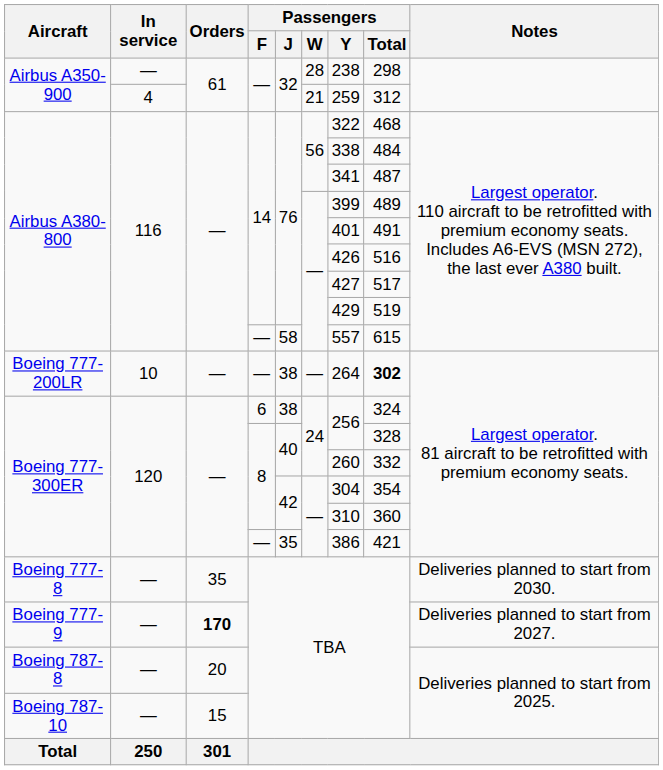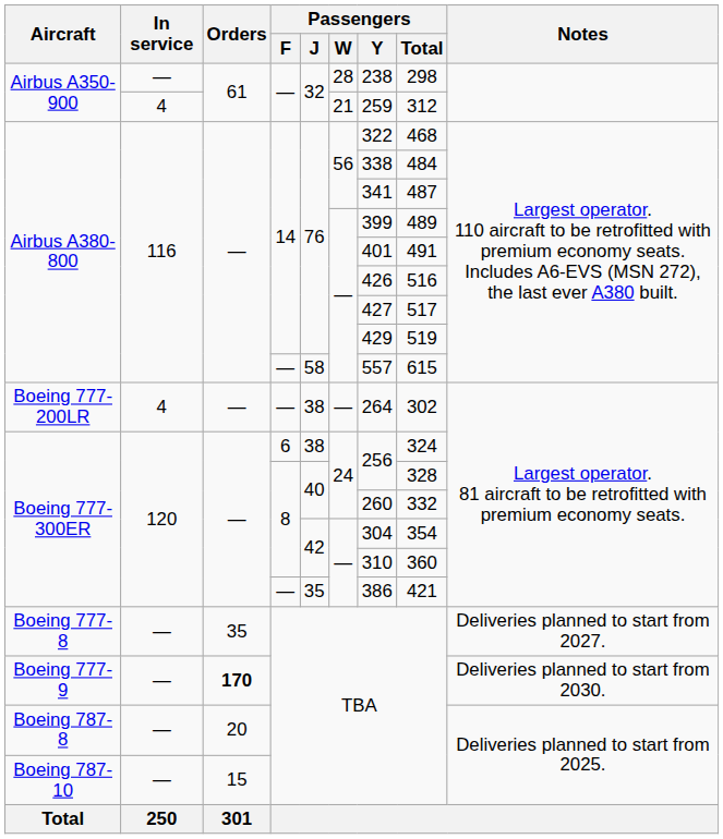 <table class="wikitable" style="margin:auto;text-align:center">
 <tr>
 <th rowspan="2">Aircraft</th>
 <th rowspan="2">In service</th>
 <th rowspan="2">Orders</th>
 <th colspan="5">Passengers</th>
 <th rowspan="2">Notes</th>
 </tr>
 <tr>
 <th><abbr>F</abbr></th>
 <th><abbr>J</abbr></th>
 <th><abbr>W</abbr></th>
 <th><abbr>Y</abbr></th>
 <th>Total</th>
 </tr>
 <tr>
 <td rowspan="2"><a href='#'>Airbus A350-900</a></td>
 <td>—</td>
 <td rowspan="2">61</td>
 <td rowspan="2">—</td>
 <td rowspan="2">32</td>
 <td>28</td>
 <td>238</td>
 <td>298</td>
 <td rowspan="2"></td>
 </tr>
 <tr>
 <td>4</td>
 <td>21</td>
 <td>259</td>
 <td>312</td>
 </tr>
 <tr>
 <td rowspan="9"><a href='#'>Airbus A380-800</a></td>
 <td rowspan="9">116</td>
 <td rowspan="9">—</td>
 <td rowspan="8">14</td>
 <td rowspan="8">76</td>
 <td rowspan="3">56</td>
 <td>322</td>
 <td>468</td>
 <td rowspan="9"><a href='#'>Largest operator</a>. <br>110 aircraft to be retrofitted with premium economy seats.<br>Includes A6-EVS (MSN 272), the last ever <a href='#'>A380</a> built.</td>
 </tr>
 <tr>
 <td>338</td>
 <td>484</td>
 </tr>
 <tr>
 <td>341</td>
 <td>487</td>
 </tr>
 <tr>
 <td rowspan="6">—</td>
 <td>399</td>
 <td>489</td>
 </tr>
 <tr>
 <td>401</td>
 <td>491</td>
 </tr>
 <tr>
 <td>426</td>
 <td>516</td>
 </tr>
 <tr>
 <td>427</td>
 <td>517</td>
 </tr>
 <tr>
 <td>429</td>
 <td>519</td>
 </tr>
 <tr>
 <td>—</td>
 <td>58</td>
 <td>557</td>
 <td>615</td>
 </tr>
 <tr>
 <td><a href='#'>Boeing 777-200LR</a></td>
-<td>10</td>
+<td>4</td>
 <td>—</td>
 <td>—</td>
 <td>38</td>
 <td>—</td>
 <td>264</td>
-<td><strong>302</strong></td>
+<td>302</td>
 <td rowspan="7"><a href='#'>Largest operator</a>.<br>81 aircraft to be retrofitted with premium economy seats.</td>
 </tr>
 <tr>
 <td rowspan="6"><a href='#'>Boeing 777-300ER</a></td>
 <td rowspan="6">120</td>
 <td rowspan="6">—</td>
 <td>6</td>
 <td>38</td>
 <td rowspan="3">24</td>
 <td rowspan="2">256</td>
 <td>324</td>
 </tr>
 <tr>
 <td rowspan="4">8</td>
 <td rowspan="2">40</td>
 <td>328</td>
 </tr>
 <tr>
 <td>260</td>
 <td>332</td>
 </tr>
 <tr>
 <td rowspan="2">42</td>
 <td rowspan="3">—</td>
 <td>304</td>
 <td>354</td>
 </tr>
 <tr>
 <td>310</td>
 <td>360</td>
 </tr>
 <tr>
 <td>—</td>
 <td>35</td>
 <td>386</td>
 <td>421</td>
 </tr>
 <tr>
 <td><a href='#'>Boeing 777-8</a></td>
 <td>—</td>
 <td>35</td>
 <td colspan="5" rowspan="4" style="text-align:center;"><abbr>TBA</abbr></td>
-<td>Deliveries planned to start from 2030.</td>
+<td>Deliveries planned to start from 2027.</td>
 </tr>
 <tr>
 <td><a href='#'>Boeing 777-9</a></td>
 <td>—</td>
 <td><strong>170</strong></td>
-<td>Deliveries planned to start from 2027.</td>
+<td>Deliveries planned to start from 2030.</td>
 </tr>
 <tr>
 <td><a href='#'>Boeing 787-8</a></td>
 <td>—</td>
 <td>20</td>
 <td rowspan="2">Deliveries planned to start from 2025.</td>
 </tr>
 <tr>
 <td><a href='#'>Boeing 787-10</a></td>
 <td>—</td>
 <td>15</td>
 </tr>
 <tr>
 <th>Total</th>
 <th>250</th>
 <th>301</th>
 <th colspan="6"></th>
 </tr>
 </table>
